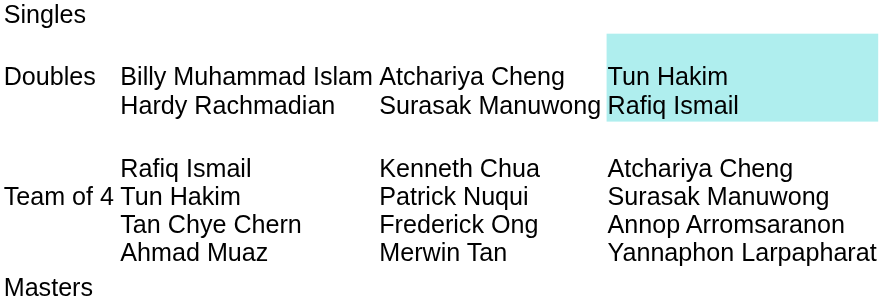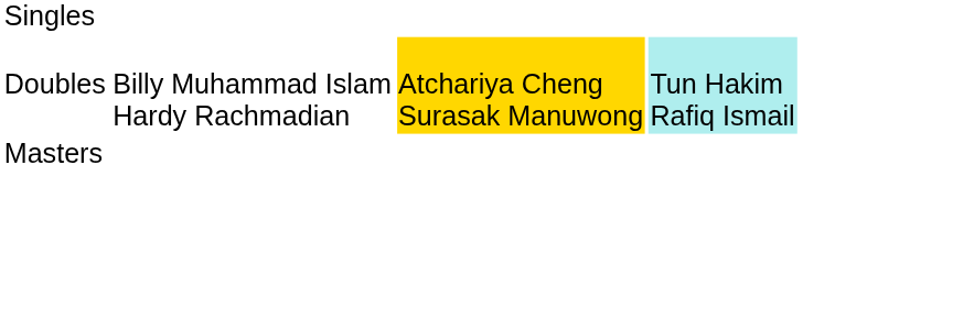 <table>
 <tr>
 <td>Singles<br></td>
 <td></td>
 <td></td>
 <td></td>
 </tr>
 <tr>
 <td>Doubles<br></td>
 <td><br>Billy Muhammad Islam<br>Hardy Rachmadian</td>
-<td><br>Atchariya Cheng<br>Surasak Manuwong</td>
+<td style="background: gold;"><br>Atchariya Cheng<br>Surasak Manuwong</td>
 <td style="background: paleturquoise;"><br>Tun Hakim<br>Rafiq Ismail</td>
-</tr>
-<tr>
-<td>Team of 4<br></td>
-<td><br>Rafiq Ismail<br>Tun Hakim<br>Tan Chye Chern<br>Ahmad Muaz</td>
-<td><br>Kenneth Chua<br>Patrick Nuqui<br>Frederick Ong<br>Merwin Tan</td>
-<td><br>Atchariya Cheng<br>Surasak Manuwong<br>Annop Arromsaranon<br>Yannaphon Larpapharat</td>
 </tr>
 <tr>
 <td>Masters<br></td>
 <td></td>
 <td></td>
 <td></td>
 </tr>
 </table>
